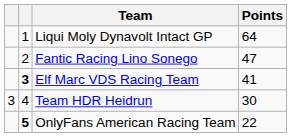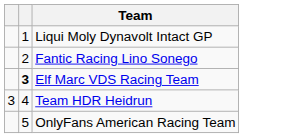 <table class="wikitable" style="font-size: 95%;">
 <tr>
 <th></th>
 <th></th>
 <th>Team</th>
-<th>Points</th>
 </tr>
 <tr>
 <td></td>
 <td align=center>1</td>
 <td> Liqui Moly Dynavolt Intact GP</td>
-<td align=left>64</td>
 </tr>
 <tr>
 <td></td>
 <td align=center>2</td>
 <td> <a href='#'>Fantic Racing Lino Sonego</a></td>
-<td align=left>47</td>
 </tr>
 <tr>
 <td></td>
 <td align=center><strong>3</strong></td>
 <td> <a href='#'>Elf Marc VDS Racing Team</a></td>
-<td align=left>41</td>
 </tr>
 <tr>
 <td> 3</td>
 <td align=center>4</td>
 <td> <a href='#'>Team HDR Heidrun</a></td>
-<td align=left>30</td>
 </tr>
 <tr>
 <td></td>
-<td align=center><strong>5</strong></td>
+<td align=center>5</td>
 <td> OnlyFans American Racing Team</td>
-<td align=left>22</td>
 </tr>
 </table>
